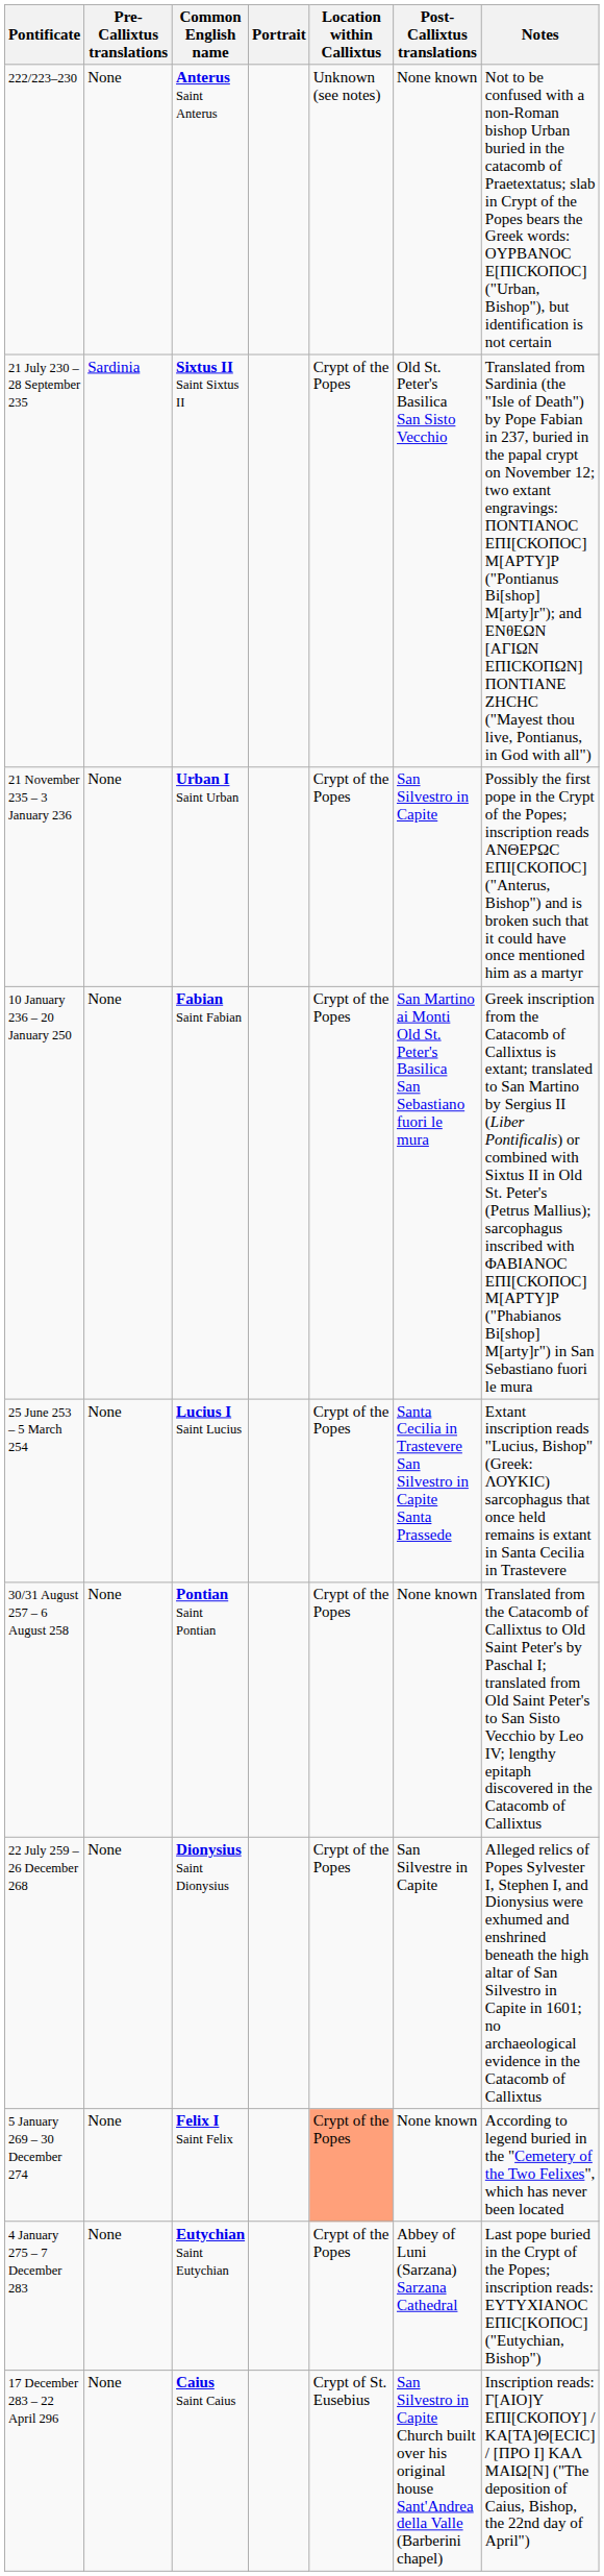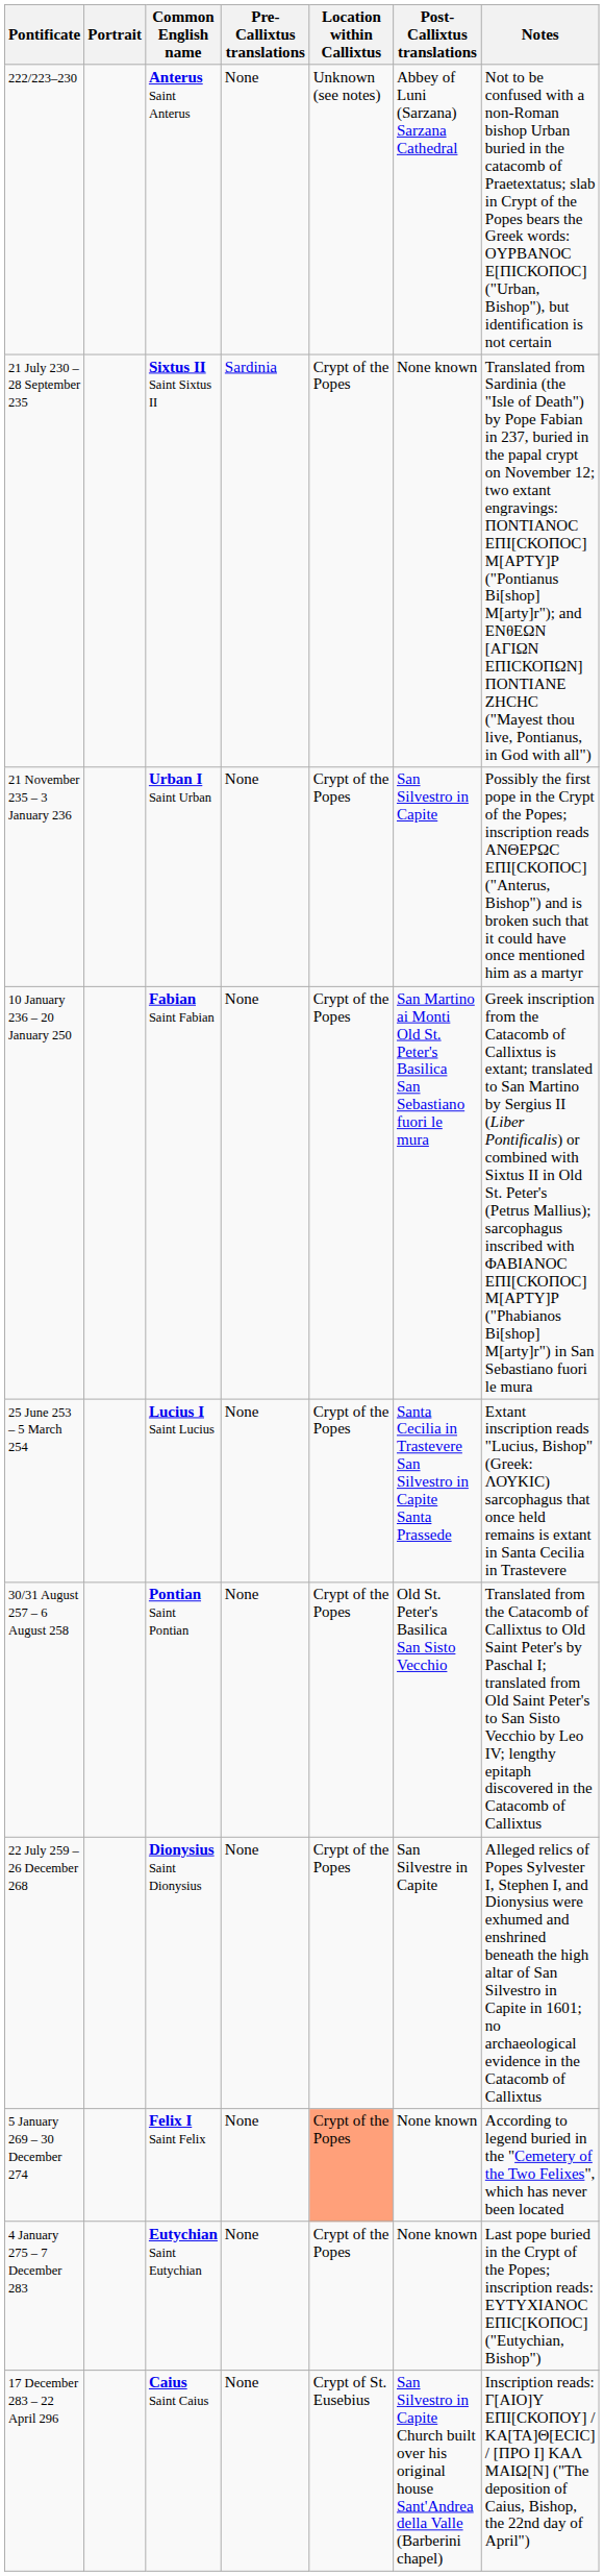 <table class=wikitable>
 <tr>
 <th width="13%">Pontificate</th>
+<th width="5%">Portrait</th>
+<th width="12%">Common English name</th>
 <th width="15%">Pre-Callixtus translations</th>
-<th width="12%">Common English name</th>
-<th width="5%">Portrait</th>
 <th width="15%">Location within Callixtus</th>
 <th width="15%">Post-Callixtus translations</th>
 <th width="15%">Notes</th>
 </tr>
 <tr valign="top">
 <td><small>222/223–230</small></td>
+<td></td>
+<td><strong><a href='#'>Anterus</a></strong><br><small>Saint Anterus</small></td>
 <td>None</td>
-<td><strong><a href='#'>Anterus</a></strong><br><small>Saint Anterus</small></td>
-<td></td>
 <td>Unknown (see notes)</td>
-<td>None known</td>
+<td>Abbey of Luni (Sarzana)<br><a href='#'>Sarzana Cathedral</a></td>
 <td>Not to be confused with a non-Roman bishop Urban buried in the catacomb of Praetextatus; slab in Crypt of the Popes bears the Greek words: OYPBANOC E[ΠΙCΚΟΠΟC] ("Urban, Bishop"), but identification is not certain</td>
 </tr>
 <tr valign="top">
 <td><small>21 July 230 – 28 September 235</small></td>
+<td></td>
+<td><strong><a href='#'>Sixtus II</a></strong><br><small>Saint Sixtus II</small></td>
 <td><a href='#'>Sardinia</a></td>
-<td><strong><a href='#'>Sixtus II</a></strong><br><small>Saint Sixtus II</small></td>
-<td></td>
 <td>Crypt of the Popes</td>
-<td>Old St. Peter's Basilica<br><a href='#'>San Sisto Vecchio</a></td>
+<td>None known</td>
 <td>Translated from Sardinia (the "Isle of Death") by Pope Fabian in 237, buried in the papal crypt on November 12; two extant engravings: ΠONTIANOC EΠI[CΚΟΠΟC] M[ΑΡΤΥ]Ρ ("Pontianus Bi[shop] M[arty]r"); and ΕΝθΕΩΝ [ΑΓΙΩΝ ΕΠΙCΚΟΠΩΝ] ΠΟΝΤΙΑΝΕ ΖΗϹΗϹ ("Mayest thou live, Pontianus, in God with all")</td>
 </tr>
 <tr valign="top">
 <td><small>21 November 235 – 3 January 236</small></td>
+<td></td>
+<td><strong><a href='#'>Urban I</a></strong><br><small>Saint Urban</small></td>
 <td>None</td>
-<td><strong><a href='#'>Urban I</a></strong><br><small>Saint Urban</small></td>
-<td></td>
 <td>Crypt of the Popes</td>
 <td><a href='#'>San Silvestro in Capite</a></td>
 <td>Possibly the first pope in the Crypt of the Popes; inscription reads ΑΝΘΕΡΩϹ EΠI[CΚΟΠΟC] ("Anterus, Bishop") and is broken such that it could have once mentioned him as a martyr</td>
 </tr>
 <tr valign="top">
 <td><small>10 January 236 – 20 January 250</small></td>
+<td></td>
+<td><strong><a href='#'>Fabian</a></strong><br><small>Saint Fabian</small></td>
 <td>None</td>
-<td><strong><a href='#'>Fabian</a></strong><br><small>Saint Fabian</small></td>
-<td></td>
 <td>Crypt of the Popes</td>
 <td><a href='#'>San Martino ai Monti</a><br><a href='#'>Old St. Peter's Basilica</a><br><a href='#'>San Sebastiano fuori le mura</a></td>
 <td>Greek inscription from the Catacomb of Callixtus is extant; translated to San Martino by Sergius II (<em>Liber Pontificalis</em>) or combined with Sixtus II in Old St. Peter's (Petrus Mallius); sarcophagus inscribed with ΦΑΒΙΑΝΟϹ ΕΠΙ[CΚΟΠΟC] Μ[ΑΡΤΥ]Ρ ("Phabianos Bi[shop] M[arty]r") in San Sebastiano fuori le mura</td>
 </tr>
 <tr valign="top">
 <td><small>25 June 253 – 5 March 254</small></td>
+<td></td>
+<td><strong><a href='#'>Lucius I</a></strong><br><small>Saint Lucius</small></td>
 <td>None</td>
-<td><strong><a href='#'>Lucius I</a></strong><br><small>Saint Lucius</small></td>
-<td></td>
 <td>Crypt of the Popes</td>
 <td><a href='#'>Santa Cecilia in Trastevere</a><br><a href='#'>San Silvestro in Capite</a><br><a href='#'>Santa Prassede</a></td>
 <td>Extant inscription reads "Lucius, Bishop" (Greek: ΛΟΥΚΙϹ) sarcophagus that once held remains is extant in Santa Cecilia in Trastevere</td>
 </tr>
 <tr valign="top">
 <td><small>30/31 August 257 – 6 August 258</small></td>
+<td></td>
+<td><strong><a href='#'>Pontian</a></strong><br><small>Saint Pontian</small></td>
 <td>None</td>
-<td><strong><a href='#'>Pontian</a></strong><br><small>Saint Pontian</small></td>
-<td></td>
 <td>Crypt of the Popes</td>
-<td>None known</td>
+<td>Old St. Peter's Basilica<br><a href='#'>San Sisto Vecchio</a></td>
 <td>Translated from the Catacomb of Callixtus to Old Saint Peter's by Paschal I; translated from Old Saint Peter's to San Sisto Vecchio by Leo IV; lengthy epitaph discovered in the Catacomb of Callixtus</td>
 </tr>
 <tr valign="top">
 <td><small>22 July 259 – 26 December 268</small></td>
+<td></td>
+<td><strong><a href='#'>Dionysius</a></strong><br><small>Saint Dionysius</small></td>
 <td>None</td>
-<td><strong><a href='#'>Dionysius</a></strong><br><small>Saint Dionysius</small></td>
-<td></td>
 <td>Crypt of the Popes</td>
 <td>San Silvestre in Capite</td>
 <td>Alleged relics of Popes Sylvester I, Stephen I, and Dionysius were exhumed and enshrined beneath the high altar of San Silvestro in Capite in 1601; no archaeological evidence in the Catacomb of Callixtus</td>
 </tr>
 <tr valign="top">
 <td><small>5 January 269 – 30 December 274</small></td>
+<td></td>
+<td><strong><a href='#'>Felix I</a></strong><br><small>Saint Felix</small></td>
 <td>None</td>
-<td><strong><a href='#'>Felix I</a></strong><br><small>Saint Felix</small></td>
-<td></td>
 <td style="background: lightsalmon;">Crypt of the Popes</td>
 <td>None known</td>
 <td>According to legend buried in the "<a href='#'>Cemetery of the Two Felixes</a>", which has never been located</td>
 </tr>
 <tr valign="top">
 <td><small>4 January 275 – 7 December 283</small></td>
+<td></td>
+<td><strong><a href='#'>Eutychian</a></strong><br><small>Saint Eutychian</small></td>
 <td>None</td>
-<td><strong><a href='#'>Eutychian</a></strong><br><small>Saint Eutychian</small></td>
-<td></td>
 <td>Crypt of the Popes</td>
-<td>Abbey of Luni (Sarzana)<br><a href='#'>Sarzana Cathedral</a></td>
+<td>None known</td>
 <td>Last pope buried in the Crypt of the Popes; inscription reads: EYTYXIANOC EΠΙC[KOΠOC] ("Eutychian, Bishop")</td>
 </tr>
 <tr valign="top">
 <td><small>17 December 283 – 22 April 296</small></td>
+<td></td>
+<td><strong><a href='#'>Caius</a></strong><br><small>Saint Caius</small></td>
 <td>None</td>
-<td><strong><a href='#'>Caius</a></strong><br><small>Saint Caius</small></td>
-<td></td>
 <td>Crypt of St. Eusebius</td>
 <td><a href='#'>San Silvestro in Capite</a><br>Church built over his original house<br><a href='#'>Sant'Andrea della Valle</a> (Barberini chapel)</td>
 <td>Inscription reads: Γ[AIO]Y EΠI[ϹΚΟΠΟΥ] / ΚΑ[TA]Θ[ECIC] / [ΠΡΟ I] ΚΑΛ MAIΩ[N] ("The deposition of Caius, Bishop, the 22nd day of April")</td>
 </tr>
 </table>
